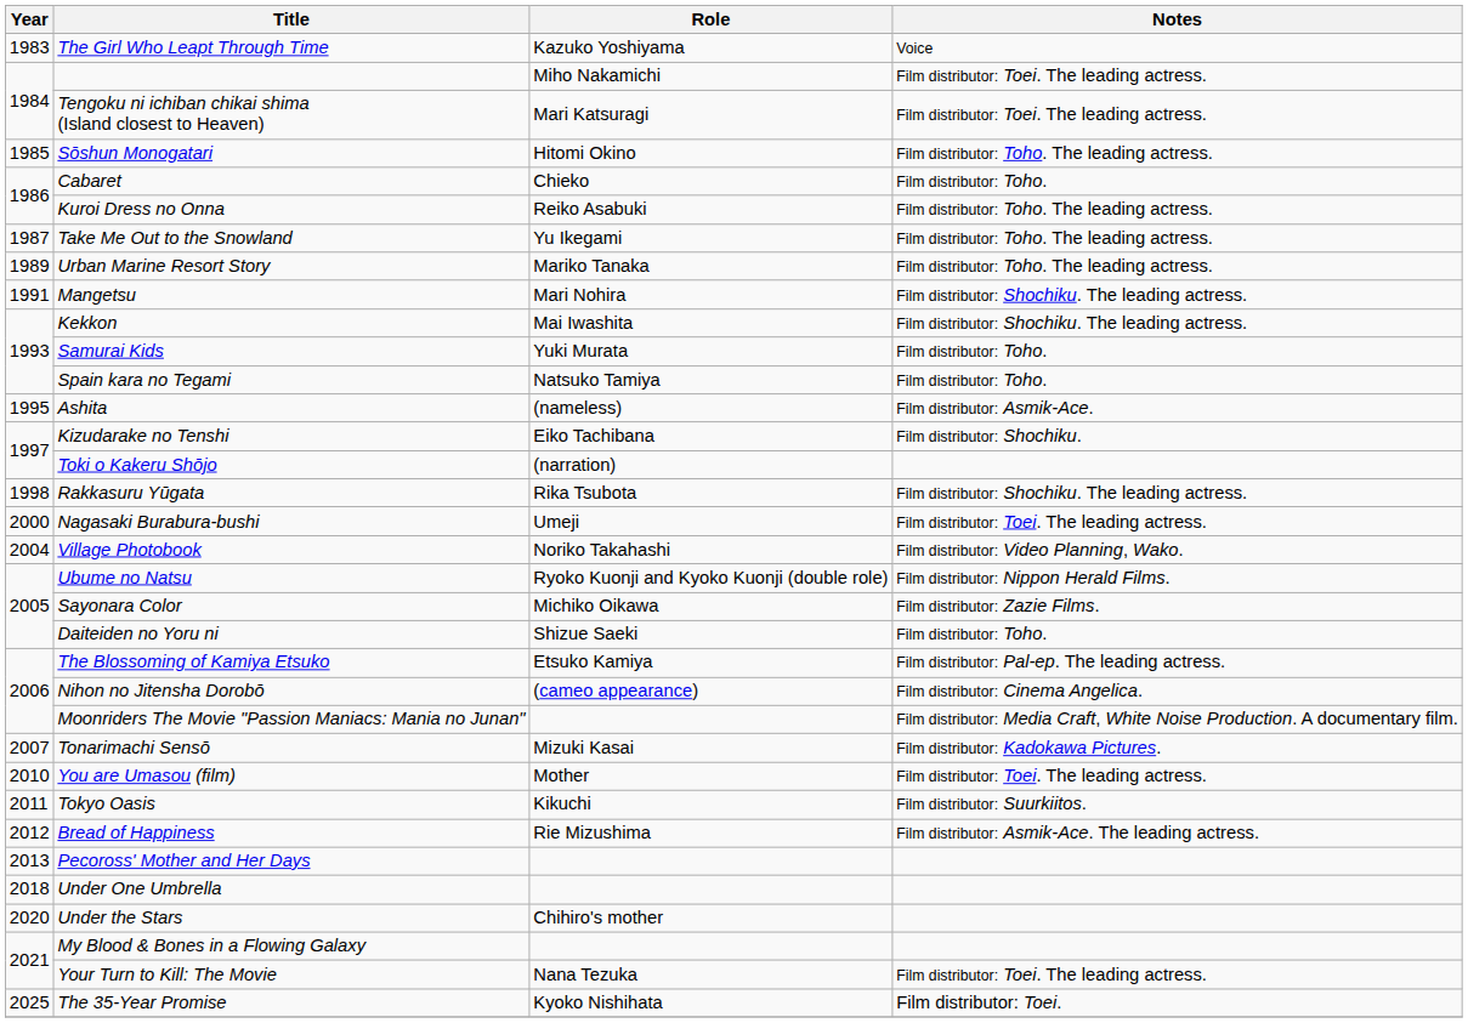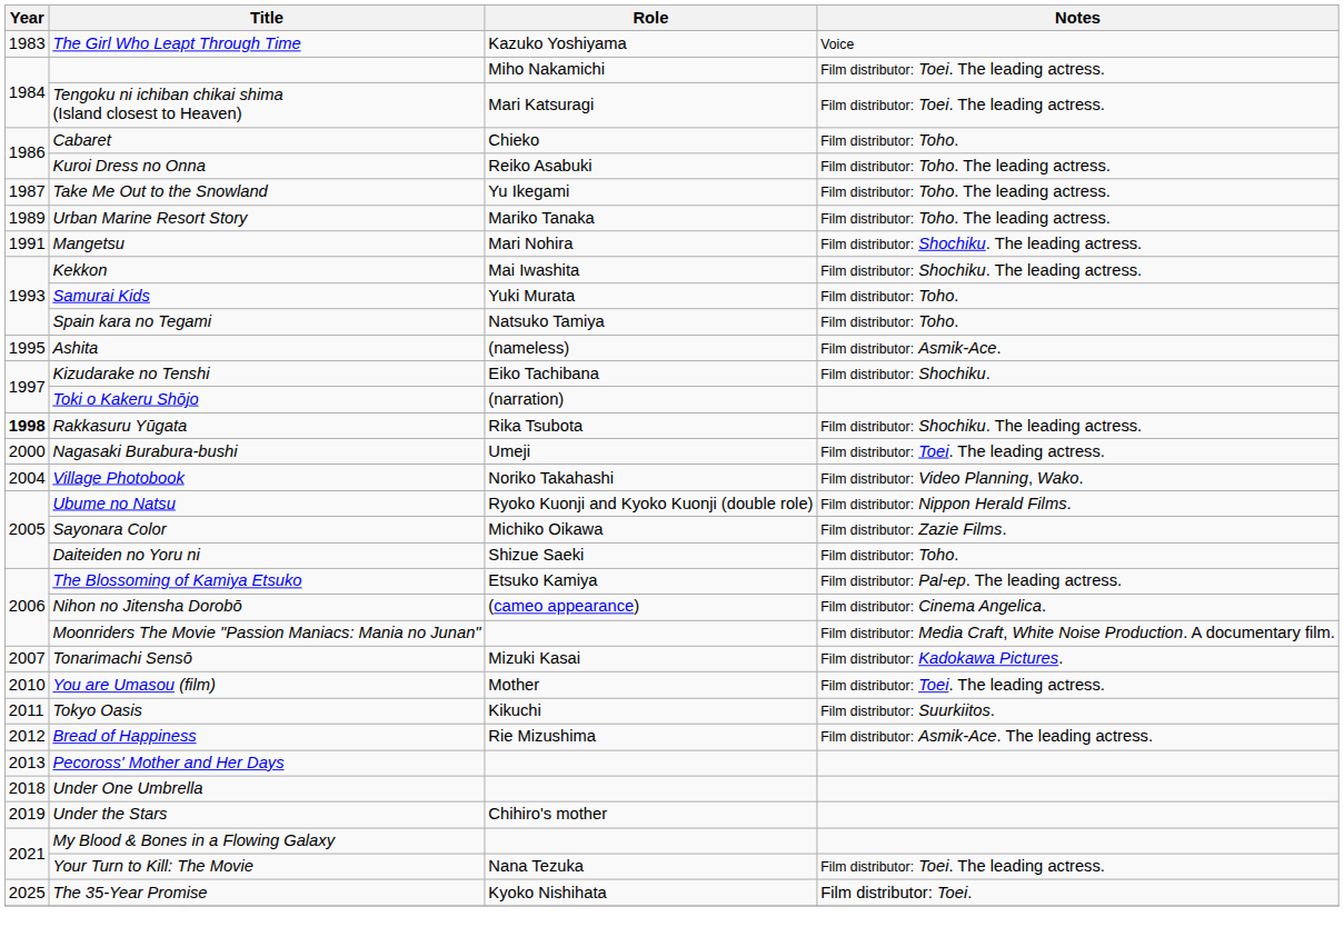 <table class="wikitable sortable">
 <tr>
 <th>Year</th>
 <th>Title</th>
 <th>Role</th>
 <th class="unsortable">Notes</th>
 </tr>
 <tr>
 <td>1983</td>
 <td><em><a href='#'>The Girl Who Leapt Through Time</a></em></td>
 <td>Kazuko Yoshiyama</td>
 <td><small>Voice</small></td>
 </tr>
 <tr>
 <td rowspan=2>1984</td>
 <td><em></em></td>
 <td>Miho Nakamichi</td>
 <td><small>Film distributor:</small> <em>Toei</em>. The leading actress.</td>
 </tr>
 <tr>
 <td><em>Tengoku ni ichiban chikai shima</em> <br>(Island closest to Heaven)</td>
 <td>Mari Katsuragi</td>
 <td><small>Film distributor:</small> <em>Toei</em>. The leading actress.</td>
-</tr>
-<tr>
-<td>1985</td>
-<td><em><a href='#'>Sōshun Monogatari</a></em></td>
-<td>Hitomi Okino</td>
-<td><small>Film distributor:</small> <em><a href='#'>Toho</a></em>. The leading actress.</td>
 </tr>
 <tr>
 <td rowspan=2>1986</td>
 <td><em>Cabaret</em></td>
 <td>Chieko</td>
 <td><small>Film distributor:</small> <em>Toho</em>.</td>
 </tr>
 <tr>
 <td><em>Kuroi Dress no Onna</em></td>
 <td>Reiko Asabuki</td>
 <td><small>Film distributor:</small> <em>Toho</em>. The leading actress.</td>
 </tr>
 <tr>
 <td>1987</td>
 <td><em>Take Me Out to the Snowland</em></td>
 <td>Yu Ikegami</td>
 <td><small>Film distributor:</small> <em>Toho</em>. The leading actress.</td>
 </tr>
 <tr>
 <td>1989</td>
 <td><em>Urban Marine Resort Story</em></td>
 <td>Mariko Tanaka</td>
 <td><small>Film distributor:</small> <em>Toho</em>. The leading actress.</td>
 </tr>
 <tr>
 <td>1991</td>
 <td><em>Mangetsu</em></td>
 <td>Mari Nohira</td>
 <td><small>Film distributor:</small> <em><a href='#'>Shochiku</a></em>. The leading actress.</td>
 </tr>
 <tr>
 <td rowspan=3>1993</td>
 <td><em>Kekkon</em></td>
 <td>Mai Iwashita</td>
 <td><small>Film distributor:</small> <em>Shochiku</em>. The leading actress.</td>
 </tr>
 <tr>
 <td><em><a href='#'>Samurai Kids</a></em></td>
 <td>Yuki Murata</td>
 <td><small>Film distributor:</small> <em>Toho</em>.</td>
 </tr>
 <tr>
 <td><em>Spain kara no Tegami</em></td>
 <td>Natsuko Tamiya</td>
 <td><small>Film distributor:</small> <em>Toho</em>.</td>
 </tr>
 <tr>
 <td>1995</td>
 <td><em>Ashita</em></td>
 <td>(nameless)</td>
 <td><small>Film distributor:</small> <em>Asmik-Ace</em>.</td>
 </tr>
 <tr>
 <td rowspan=2>1997</td>
 <td><em>Kizudarake no Tenshi</em></td>
 <td>Eiko Tachibana</td>
 <td><small>Film distributor:</small> <em>Shochiku</em>.</td>
 </tr>
 <tr>
 <td><em><a href='#'>Toki o Kakeru Shōjo</a></em></td>
 <td>(narration)</td>
 <td></td>
 </tr>
 <tr>
-<td>1998</td>
+<td><strong>1998</strong></td>
 <td><em>Rakkasuru Yūgata</em></td>
 <td>Rika Tsubota</td>
 <td><small>Film distributor:</small> <em>Shochiku</em>. The leading actress.</td>
 </tr>
 <tr>
 <td>2000</td>
 <td><em>Nagasaki Burabura-bushi</em></td>
 <td>Umeji</td>
 <td><small>Film distributor:</small> <em><a href='#'>Toei</a></em>. The leading actress.</td>
 </tr>
 <tr>
 <td>2004</td>
 <td><em><a href='#'>Village Photobook</a></em></td>
 <td>Noriko Takahashi</td>
 <td><small>Film distributor:</small> <em>Video Planning</em>, <em>Wako</em>.</td>
 </tr>
 <tr>
 <td rowspan=3>2005</td>
 <td><em><a href='#'>Ubume no Natsu</a></em></td>
 <td>Ryoko Kuonji and Kyoko Kuonji (double role)</td>
 <td><small>Film distributor:</small> <em>Nippon Herald Films</em>.</td>
 </tr>
 <tr>
 <td><em>Sayonara Color</em></td>
 <td>Michiko Oikawa</td>
 <td><small>Film distributor:</small> <em>Zazie Films</em>.</td>
 </tr>
 <tr>
 <td><em>Daiteiden no Yoru ni</em></td>
 <td>Shizue Saeki</td>
 <td><small>Film distributor:</small> <em>Toho</em>.</td>
 </tr>
 <tr>
 <td rowspan=3>2006</td>
 <td><em><a href='#'>The Blossoming of Kamiya Etsuko</a></em></td>
 <td>Etsuko Kamiya</td>
 <td><small>Film distributor:</small> <em>Pal-ep</em>. The leading actress.</td>
 </tr>
 <tr>
 <td><em>Nihon no Jitensha Dorobō</em></td>
 <td>(<a href='#'>cameo appearance</a>)</td>
 <td><small>Film distributor:</small> <em>Cinema Angelica</em>.</td>
 </tr>
 <tr>
 <td><em>Moonriders The Movie "Passion Maniacs: Mania no Junan"</em></td>
 <td></td>
 <td><small>Film distributor:</small> <em>Media Craft</em>, <em>White Noise Production</em>. A documentary film.</td>
 </tr>
 <tr>
 <td>2007</td>
 <td><em>Tonarimachi Sensō</em></td>
 <td>Mizuki Kasai</td>
 <td><small>Film distributor:</small> <em><a href='#'>Kadokawa Pictures</a></em>.</td>
 </tr>
 <tr>
 <td>2010</td>
 <td><em><a href='#'>You are Umasou</a> (film)</em></td>
 <td>Mother</td>
 <td><small>Film distributor:</small> <em><a href='#'>Toei</a></em>. The leading actress.</td>
 </tr>
 <tr>
 <td>2011</td>
 <td><em>Tokyo Oasis</em></td>
 <td>Kikuchi</td>
 <td><small>Film distributor:</small> <em>Suurkiitos</em>.</td>
 </tr>
 <tr>
 <td>2012</td>
 <td><em><a href='#'>Bread of Happiness</a></em></td>
 <td>Rie Mizushima</td>
 <td><small>Film distributor:</small> <em>Asmik-Ace</em>. The leading actress.</td>
 </tr>
 <tr>
 <td>2013</td>
 <td><em><a href='#'>Pecoross' Mother and Her Days</a></em></td>
 <td></td>
 <td></td>
 </tr>
 <tr>
 <td>2018</td>
 <td><em>Under One Umbrella</em></td>
 <td></td>
 <td></td>
 </tr>
 <tr>
-<td>2020</td>
+<td>2019</td>
 <td><em>Under the Stars</em></td>
 <td>Chihiro's mother</td>
 <td></td>
 </tr>
 <tr>
 <td rowspan=2>2021</td>
 <td><em>My Blood & Bones in a Flowing Galaxy</em></td>
 <td></td>
 <td></td>
 </tr>
 <tr>
 <td><em>Your Turn to Kill: The Movie</em></td>
 <td>Nana Tezuka</td>
 <td><small>Film distributor:</small> <em>Toei</em>. The leading actress.</td>
 </tr>
 <tr>
 <td>2025</td>
 <td><em>The 35-Year Promise</em></td>
 <td>Kyoko Nishihata</td>
 <td>Film distributor: <em>Toei</em>.</td>
 </tr>
 <tr>
 </tr>
 </table>
